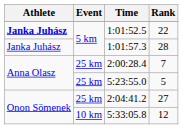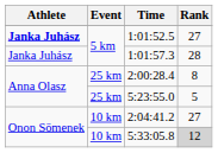 <table class="wikitable" style="font-size:90%;">
 <tr>
 <th>Athlete</th>
 <th>Event</th>
 <th>Time</th>
 <th>Rank</th>
 </tr>
 <tr align=center>
 </tr>
 <tr align=center>
 <td align=left><strong><a href='#'>Janka Juhász</a></strong></td>
 <td align=left rowspan=2><a href='#'>5 km</a></td>
 <td>1:01:52.5</td>
-<td>22</td>
+<td>27</td>
 </tr>
 <tr align=center>
 <td align=left><a href='#'>Janka Juhász</a></td>
 <td>1:01:57.3</td>
 <td>28</td>
 </tr>
 <tr align=center>
 <td align=left rowspan=2><a href='#'>Anna Olasz</a></td>
 <td align=left><a href='#'>25 km</a></td>
 <td>2:00:28.4</td>
-<td>7</td>
+<td>8</td>
 </tr>
 <tr align=center>
 <td align=left><a href='#'>25 km</a></td>
 <td>5:23:55.0</td>
 <td>5</td>
 </tr>
 <tr align=center>
 <td align=left rowspan=2><a href='#'>Onon Sömenek</a></td>
-<td align=left><a href='#'>25 km</a></td>
+<td align=left><a href='#'>10 km</a></td>
 <td>2:04:41.2</td>
 <td>27</td>
 </tr>
 <tr align=center>
 <td align=left><a href='#'>10 km</a></td>
 <td>5:33:05.8</td>
-<td>12</td>
+<td style="background: lightgrey;">12</td>
 </tr>
 </table>
